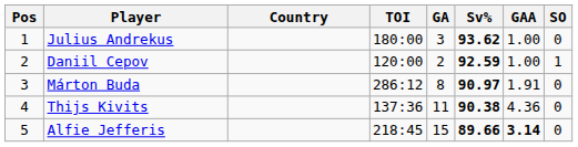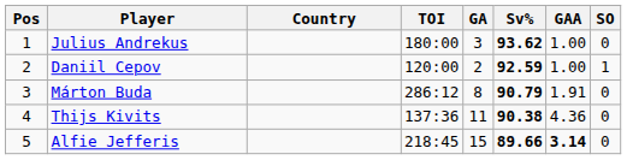 <table class="wikitable sortable" style="text-align: center;">
 <tr>
 <th width=30>Pos</th>
 <th width=165>Player</th>
 <th width=125>Country</th>
 <th width=20>TOI</th>
 <th width=20>GA</th>
 <th width=20>Sv%</th>
 <th width=20>GAA</th>
 <th width=20>SO</th>
 </tr>
 <tr>
 <td>1</td>
 <td align="left"><a href='#'>Julius Andrekus</a></td>
 <td align="left"></td>
 <td>180:00</td>
 <td>3</td>
 <td><strong>93.62</strong></td>
 <td>1.00</td>
 <td>0</td>
 </tr>
 <tr>
 <td>2</td>
 <td align="left"><a href='#'>Daniil Cepov</a></td>
 <td align="left"></td>
 <td>120:00</td>
 <td>2</td>
 <td><strong>92.59</strong></td>
 <td>1.00</td>
 <td>1</td>
 </tr>
 <tr>
 <td>3</td>
 <td align="left"><a href='#'>Márton Buda</a></td>
 <td align="left"></td>
 <td>286:12</td>
 <td>8</td>
-<td><strong>90.97</strong></td>
+<td><strong>90.79</strong></td>
 <td>1.91</td>
 <td>0</td>
 </tr>
 <tr>
 <td>4</td>
 <td align="left"><a href='#'>Thijs Kivits</a></td>
 <td align="left"></td>
 <td>137:36</td>
 <td>11</td>
 <td><strong>90.38</strong></td>
 <td>4.36</td>
 <td>0</td>
 </tr>
 <tr>
 <td>5</td>
 <td align="left"><a href='#'>Alfie Jefferis</a></td>
 <td align="left"></td>
 <td>218:45</td>
 <td>15</td>
 <td><strong>89.66</strong></td>
 <td><strong>3.14</strong></td>
 <td>0</td>
 </tr>
 </table>
